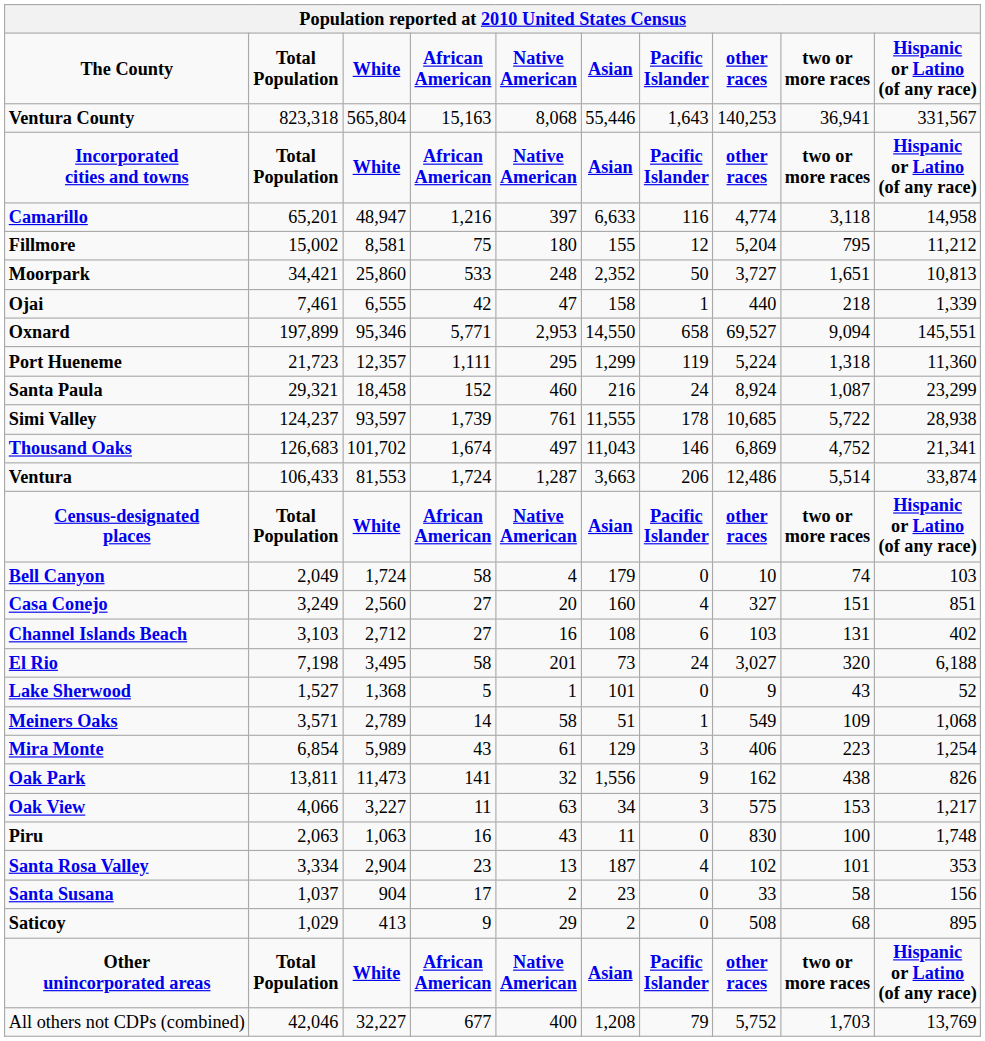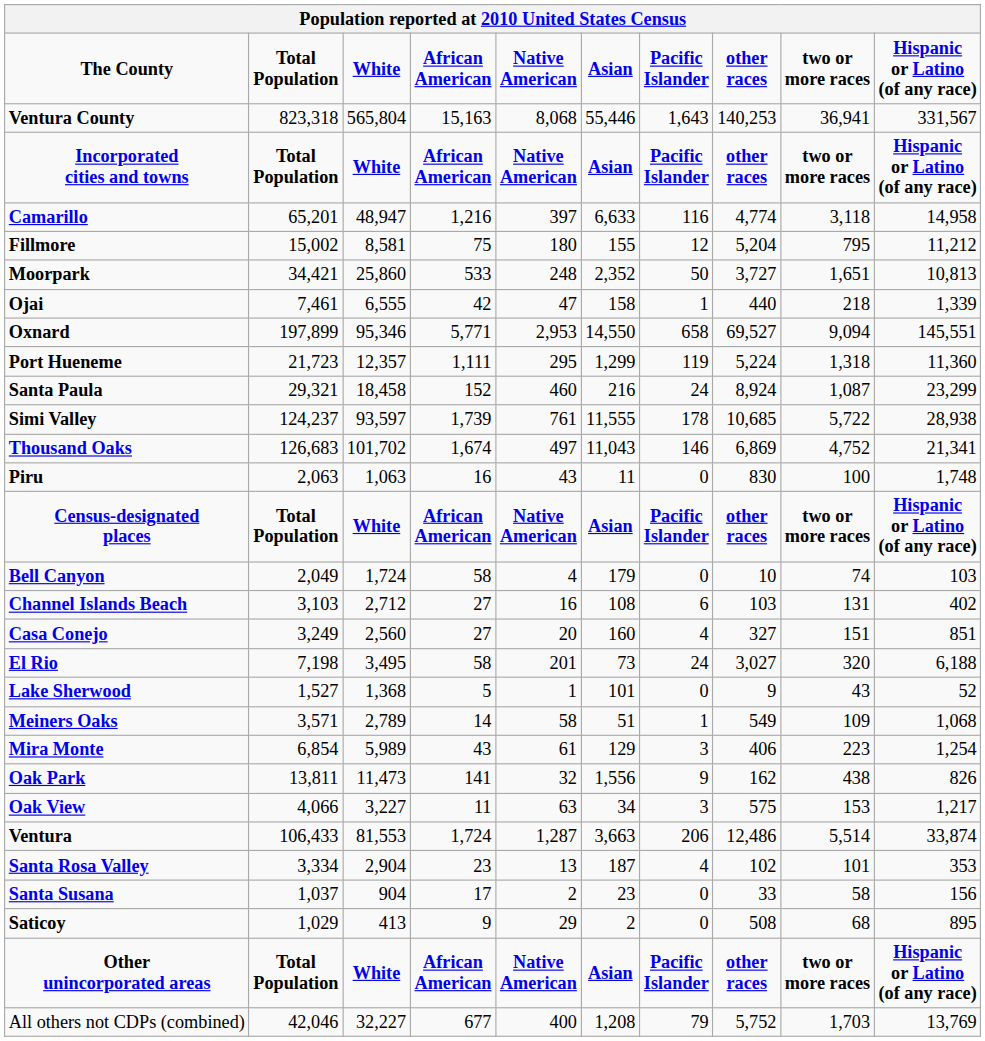 <table class="wikitable collapsible collapsed">
 <tr>
 <th colspan=10>Population reported at <a href='#'>2010 United States Census</a></th>
 </tr>
 <tr>
 <td style="text-align:center;"><strong>The County</strong></td>
 <td style="text-align:center;"><strong>Total<br>Population</strong></td>
 <td style="text-align:center;"><strong><a href='#'>White</a></strong></td>
 <td style="text-align:center;"><strong><a href='#'>African<br>American</a></strong></td>
 <td style="text-align:center;"><strong><a href='#'>Native<br>American</a></strong></td>
 <td style="text-align:center;"><strong><a href='#'>Asian</a></strong></td>
 <td style="text-align:center;"><strong><a href='#'>Pacific<br>Islander</a></strong></td>
 <td style="text-align:center;"><strong><a href='#'>other<br>races</a></strong></td>
 <td style="text-align:center;"><strong>two or<br>more races</strong></td>
 <td style="text-align:center;"><strong><a href='#'>Hispanic</a><br>or <a href='#'>Latino</a><br>(of any race)</strong></td>
 </tr>
 <tr>
 <td><strong> Ventura County</strong></td>
 <td align="right">823,318</td>
 <td align="right">565,804</td>
 <td align="right">15,163</td>
 <td align="right">8,068</td>
 <td align="right">55,446</td>
 <td align="right">1,643</td>
 <td align="right">140,253</td>
 <td align="right">36,941</td>
 <td align="right">331,567</td>
 </tr>
 <tr>
 <td style="text-align:center;"><strong><a href='#'>Incorporated<br>cities and towns</a></strong></td>
 <td style="text-align:center;"><strong>Total<br>Population</strong></td>
 <td style="text-align:center;"><strong><a href='#'>White</a></strong></td>
 <td style="text-align:center;"><strong><a href='#'>African<br>American</a></strong></td>
 <td style="text-align:center;"><strong><a href='#'>Native<br>American</a></strong></td>
 <td style="text-align:center;"><strong><a href='#'>Asian</a></strong></td>
 <td style="text-align:center;"><strong><a href='#'>Pacific<br>Islander</a></strong></td>
 <td style="text-align:center;"><strong><a href='#'>other<br>races</a></strong></td>
 <td style="text-align:center;"><strong>two or<br>more races</strong></td>
 <td style="text-align:center;"><strong><a href='#'>Hispanic</a><br>or <a href='#'>Latino</a><br>(of any race)</strong></td>
 </tr>
 <tr>
 <td><strong><a href='#'>Camarillo</a></strong></td>
 <td align="right">65,201</td>
 <td align="right">48,947</td>
 <td align="right">1,216</td>
 <td align="right">397</td>
 <td align="right">6,633</td>
 <td align="right">116</td>
 <td align="right">4,774</td>
 <td align="right">3,118</td>
 <td align="right">14,958</td>
 </tr>
 <tr>
 <td><strong>Fillmore</strong></td>
 <td align="right">15,002</td>
 <td align="right">8,581</td>
 <td align="right">75</td>
 <td align="right">180</td>
 <td align="right">155</td>
 <td align="right">12</td>
 <td align="right">5,204</td>
 <td align="right">795</td>
 <td align="right">11,212</td>
 </tr>
 <tr>
 <td><strong>Moorpark</strong></td>
 <td align="right">34,421</td>
 <td align="right">25,860</td>
 <td align="right">533</td>
 <td align="right">248</td>
 <td align="right">2,352</td>
 <td align="right">50</td>
 <td align="right">3,727</td>
 <td align="right">1,651</td>
 <td align="right">10,813</td>
 </tr>
 <tr>
 <td><strong>Ojai</strong></td>
 <td align="right">7,461</td>
 <td align="right">6,555</td>
 <td align="right">42</td>
 <td align="right">47</td>
 <td align="right">158</td>
 <td align="right">1</td>
 <td align="right">440</td>
 <td align="right">218</td>
 <td align="right">1,339</td>
 </tr>
 <tr>
 <td><strong>Oxnard</strong></td>
 <td align="right">197,899</td>
 <td align="right">95,346</td>
 <td align="right">5,771</td>
 <td align="right">2,953</td>
 <td align="right">14,550</td>
 <td align="right">658</td>
 <td align="right">69,527</td>
 <td align="right">9,094</td>
 <td align="right">145,551</td>
 </tr>
 <tr>
 <td><strong>Port Hueneme</strong></td>
 <td align="right">21,723</td>
 <td align="right">12,357</td>
 <td align="right">1,111</td>
 <td align="right">295</td>
 <td align="right">1,299</td>
 <td align="right">119</td>
 <td align="right">5,224</td>
 <td align="right">1,318</td>
 <td align="right">11,360</td>
 </tr>
 <tr>
 <td><strong>Santa Paula</strong></td>
 <td align="right">29,321</td>
 <td align="right">18,458</td>
 <td align="right">152</td>
 <td align="right">460</td>
 <td align="right">216</td>
 <td align="right">24</td>
 <td align="right">8,924</td>
 <td align="right">1,087</td>
 <td align="right">23,299</td>
 </tr>
 <tr>
 <td><strong>Simi Valley</strong></td>
 <td align="right">124,237</td>
 <td align="right">93,597</td>
 <td align="right">1,739</td>
 <td align="right">761</td>
 <td align="right">11,555</td>
 <td align="right">178</td>
 <td align="right">10,685</td>
 <td align="right">5,722</td>
 <td align="right">28,938</td>
 </tr>
 <tr>
 <td><strong><a href='#'>Thousand Oaks</a></strong></td>
 <td align="right">126,683</td>
 <td align="right">101,702</td>
 <td align="right">1,674</td>
 <td align="right">497</td>
 <td align="right">11,043</td>
 <td align="right">146</td>
 <td align="right">6,869</td>
 <td align="right">4,752</td>
 <td align="right">21,341</td>
 </tr>
 <tr>
-<td><strong>Ventura</strong></td>
-<td align="right">106,433</td>
-<td align="right">81,553</td>
-<td align="right">1,724</td>
-<td align="right">1,287</td>
-<td align="right">3,663</td>
-<td align="right">206</td>
-<td align="right">12,486</td>
-<td align="right">5,514</td>
-<td align="right">33,874</td>
+<td><strong>Piru</strong></td>
+<td align="right">2,063</td>
+<td align="right">1,063</td>
+<td align="right">16</td>
+<td align="right">43</td>
+<td align="right">11</td>
+<td align="right">0</td>
+<td align="right">830</td>
+<td align="right">100</td>
+<td align="right">1,748</td>
 </tr>
 <tr>
 <td style="text-align:center;"><strong><a href='#'>Census-designated<br>places</a></strong></td>
 <td style="text-align:center;"><strong>Total<br>Population</strong></td>
 <td style="text-align:center;"><strong><a href='#'>White</a></strong></td>
 <td style="text-align:center;"><strong><a href='#'>African<br>American</a></strong></td>
 <td style="text-align:center;"><strong><a href='#'>Native<br>American</a></strong></td>
 <td style="text-align:center;"><strong><a href='#'>Asian</a></strong></td>
 <td style="text-align:center;"><strong><a href='#'>Pacific<br>Islander</a></strong></td>
 <td style="text-align:center;"><strong><a href='#'>other<br>races</a></strong></td>
 <td style="text-align:center;"><strong>two or<br>more races</strong></td>
 <td style="text-align:center;"><strong><a href='#'>Hispanic</a><br>or <a href='#'>Latino</a><br>(of any race)</strong></td>
 </tr>
 <tr>
 <td><strong><a href='#'>Bell Canyon</a></strong></td>
 <td align="right">2,049</td>
 <td align="right">1,724</td>
 <td align="right">58</td>
 <td align="right">4</td>
 <td align="right">179</td>
 <td align="right">0</td>
 <td align="right">10</td>
 <td align="right">74</td>
 <td align="right">103</td>
 </tr>
 <tr>
+<td><strong><a href='#'>Channel Islands Beach</a></strong></td>
+<td align="right">3,103</td>
+<td align="right">2,712</td>
+<td align="right">27</td>
+<td align="right">16</td>
+<td align="right">108</td>
+<td align="right">6</td>
+<td align="right">103</td>
+<td align="right">131</td>
+<td align="right">402</td>
+</tr>
+<tr>
 <td><strong><a href='#'>Casa Conejo</a></strong></td>
 <td align="right">3,249</td>
 <td align="right">2,560</td>
 <td align="right">27</td>
 <td align="right">20</td>
 <td align="right">160</td>
 <td align="right">4</td>
 <td align="right">327</td>
 <td align="right">151</td>
 <td align="right">851</td>
-</tr>
-<tr>
-<td><strong><a href='#'>Channel Islands Beach</a></strong></td>
-<td align="right">3,103</td>
-<td align="right">2,712</td>
-<td align="right">27</td>
-<td align="right">16</td>
-<td align="right">108</td>
-<td align="right">6</td>
-<td align="right">103</td>
-<td align="right">131</td>
-<td align="right">402</td>
 </tr>
 <tr>
 <td><strong><a href='#'>El Rio</a></strong></td>
 <td align="right">7,198</td>
 <td align="right">3,495</td>
 <td align="right">58</td>
 <td align="right">201</td>
 <td align="right">73</td>
 <td align="right">24</td>
 <td align="right">3,027</td>
 <td align="right">320</td>
 <td align="right">6,188</td>
 </tr>
 <tr>
 <td><strong><a href='#'>Lake Sherwood</a></strong></td>
 <td align="right">1,527</td>
 <td align="right">1,368</td>
 <td align="right">5</td>
 <td align="right">1</td>
 <td align="right">101</td>
 <td align="right">0</td>
 <td align="right">9</td>
 <td align="right">43</td>
 <td align="right">52</td>
 </tr>
 <tr>
 <td><strong><a href='#'>Meiners Oaks</a></strong></td>
 <td align="right">3,571</td>
 <td align="right">2,789</td>
 <td align="right">14</td>
 <td align="right">58</td>
 <td align="right">51</td>
 <td align="right">1</td>
 <td align="right">549</td>
 <td align="right">109</td>
 <td align="right">1,068</td>
 </tr>
 <tr>
 <td><strong><a href='#'>Mira Monte</a></strong></td>
 <td align="right">6,854</td>
 <td align="right">5,989</td>
 <td align="right">43</td>
 <td align="right">61</td>
 <td align="right">129</td>
 <td align="right">3</td>
 <td align="right">406</td>
 <td align="right">223</td>
 <td align="right">1,254</td>
 </tr>
 <tr>
 <td><strong><a href='#'>Oak Park</a></strong></td>
 <td align="right">13,811</td>
 <td align="right">11,473</td>
 <td align="right">141</td>
 <td align="right">32</td>
 <td align="right">1,556</td>
 <td align="right">9</td>
 <td align="right">162</td>
 <td align="right">438</td>
 <td align="right">826</td>
 </tr>
 <tr>
 <td><strong><a href='#'>Oak View</a></strong></td>
 <td align="right">4,066</td>
 <td align="right">3,227</td>
 <td align="right">11</td>
 <td align="right">63</td>
 <td align="right">34</td>
 <td align="right">3</td>
 <td align="right">575</td>
 <td align="right">153</td>
 <td align="right">1,217</td>
 </tr>
 <tr>
-<td><strong>Piru</strong></td>
-<td align="right">2,063</td>
-<td align="right">1,063</td>
-<td align="right">16</td>
-<td align="right">43</td>
-<td align="right">11</td>
-<td align="right">0</td>
-<td align="right">830</td>
-<td align="right">100</td>
-<td align="right">1,748</td>
+<td><strong>Ventura</strong></td>
+<td align="right">106,433</td>
+<td align="right">81,553</td>
+<td align="right">1,724</td>
+<td align="right">1,287</td>
+<td align="right">3,663</td>
+<td align="right">206</td>
+<td align="right">12,486</td>
+<td align="right">5,514</td>
+<td align="right">33,874</td>
 </tr>
 <tr>
 <td><strong><a href='#'>Santa Rosa Valley</a></strong></td>
 <td align="right">3,334</td>
 <td align="right">2,904</td>
 <td align="right">23</td>
 <td align="right">13</td>
 <td align="right">187</td>
 <td align="right">4</td>
 <td align="right">102</td>
 <td align="right">101</td>
 <td align="right">353</td>
 </tr>
 <tr>
 <td><strong><a href='#'>Santa Susana</a></strong></td>
 <td align="right">1,037</td>
 <td align="right">904</td>
 <td align="right">17</td>
 <td align="right">2</td>
 <td align="right">23</td>
 <td align="right">0</td>
 <td align="right">33</td>
 <td align="right">58</td>
 <td align="right">156</td>
 </tr>
 <tr>
 <td><strong>Saticoy</strong></td>
 <td align="right">1,029</td>
 <td align="right">413</td>
 <td align="right">9</td>
 <td align="right">29</td>
 <td align="right">2</td>
 <td align="right">0</td>
 <td align="right">508</td>
 <td align="right">68</td>
 <td align="right">895</td>
 </tr>
 <tr>
 <td style="text-align:center;"><strong>Other<br><a href='#'>unincorporated areas</a></strong></td>
 <td style="text-align:center;"><strong>Total<br>Population</strong></td>
 <td style="text-align:center;"><strong><a href='#'>White</a></strong></td>
 <td style="text-align:center;"><strong><a href='#'>African<br>American</a></strong></td>
 <td style="text-align:center;"><strong><a href='#'>Native<br>American</a></strong></td>
 <td style="text-align:center;"><strong><a href='#'>Asian</a></strong></td>
 <td style="text-align:center;"><strong><a href='#'>Pacific<br>Islander</a></strong></td>
 <td style="text-align:center;"><strong><a href='#'>other<br>races</a></strong></td>
 <td style="text-align:center;"><strong>two or<br>more races</strong></td>
 <td style="text-align:center;"><strong><a href='#'>Hispanic</a><br>or <a href='#'>Latino</a><br>(of any race)</strong></td>
 </tr>
 <tr>
 <td>All others not CDPs (combined)</td>
 <td align="right">42,046</td>
 <td align="right">32,227</td>
 <td align="right">677</td>
 <td align="right">400</td>
 <td align="right">1,208</td>
 <td align="right">79</td>
 <td align="right">5,752</td>
 <td align="right">1,703</td>
 <td align="right">13,769</td>
 </tr>
 </table>
